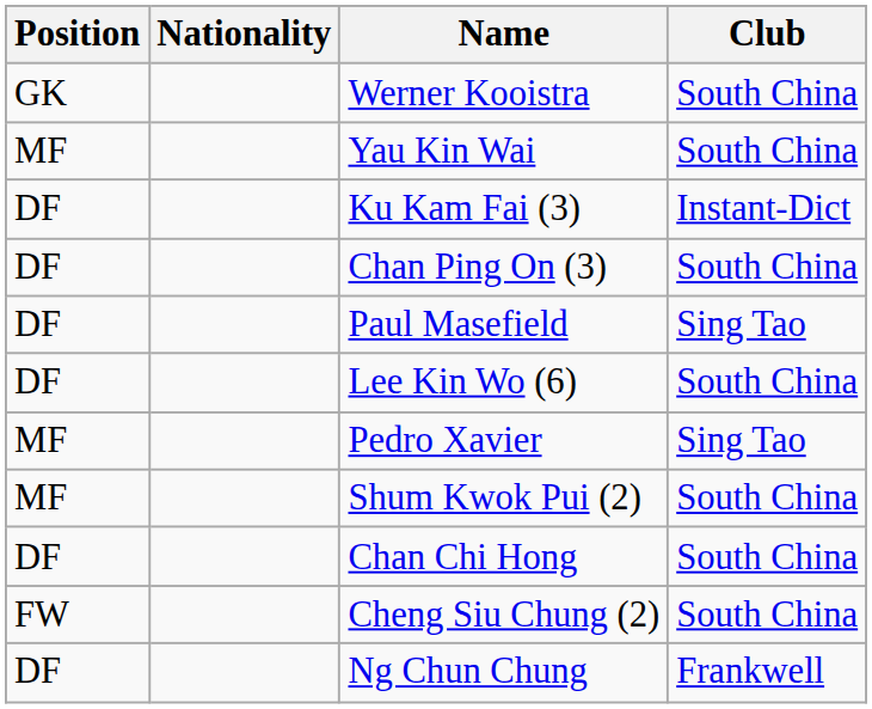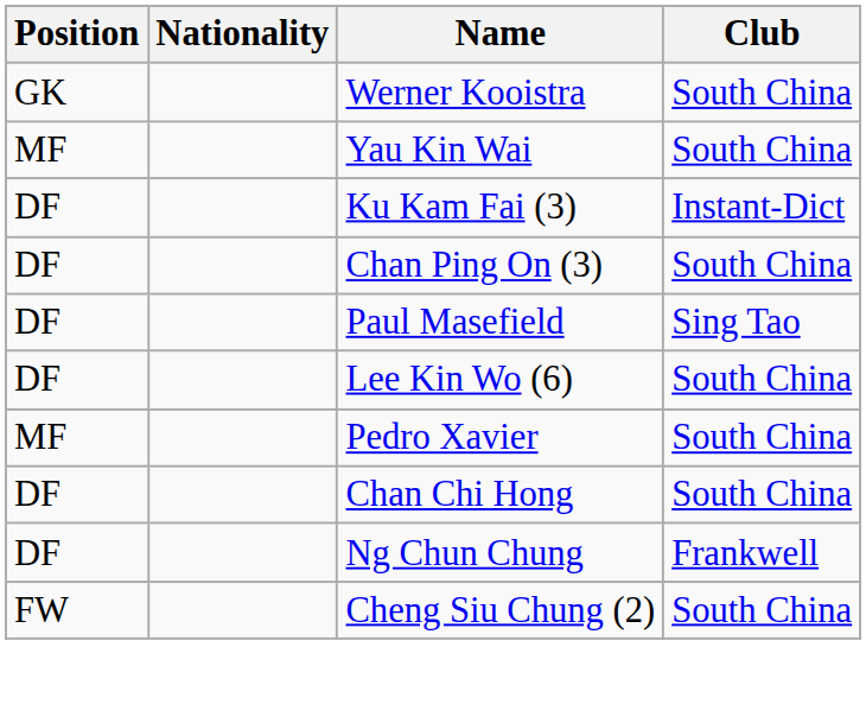 <table class="wikitable">
 <tr>
 <th>Position</th>
 <th>Nationality</th>
 <th>Name</th>
 <th>Club</th>
 </tr>
 <tr>
 <td>GK</td>
 <td></td>
 <td><a href='#'>Werner Kooistra</a></td>
 <td><a href='#'>South China</a></td>
 </tr>
 <tr>
 <td>MF</td>
 <td></td>
 <td><a href='#'>Yau Kin Wai</a></td>
 <td><a href='#'>South China</a></td>
 </tr>
 <tr>
 <td>DF</td>
 <td></td>
 <td><a href='#'>Ku Kam Fai</a> (3)</td>
 <td><a href='#'>Instant-Dict</a></td>
 </tr>
 <tr>
 <td>DF</td>
 <td></td>
 <td><a href='#'>Chan Ping On</a> (3)</td>
 <td><a href='#'>South China</a></td>
 </tr>
 <tr>
 <td>DF</td>
 <td></td>
 <td><a href='#'>Paul Masefield</a></td>
 <td><a href='#'>Sing Tao</a></td>
 </tr>
 <tr>
 <td>DF</td>
 <td></td>
 <td><a href='#'>Lee Kin Wo</a> (6)</td>
 <td><a href='#'>South China</a></td>
 </tr>
 <tr>
 <td>MF</td>
 <td></td>
 <td><a href='#'>Pedro Xavier</a></td>
-<td><a href='#'>Sing Tao</a></td>
-</tr>
-<tr>
-<td>MF</td>
-<td></td>
-<td><a href='#'>Shum Kwok Pui</a> (2)</td>
 <td><a href='#'>South China</a></td>
 </tr>
 <tr>
 <td>DF</td>
 <td></td>
 <td><a href='#'>Chan Chi Hong</a></td>
 <td><a href='#'>South China</a></td>
 </tr>
 <tr>
+<td>DF</td>
+<td></td>
+<td><a href='#'>Ng Chun Chung</a></td>
+<td><a href='#'>Frankwell</a></td>
+</tr>
+<tr>
 <td>FW</td>
 <td></td>
 <td><a href='#'>Cheng Siu Chung</a> (2)</td>
 <td><a href='#'>South China</a></td>
 </tr>
-<tr>
-<td>DF</td>
-<td></td>
-<td><a href='#'>Ng Chun Chung</a></td>
-<td><a href='#'>Frankwell</a></td>
-</tr>
 </table>
